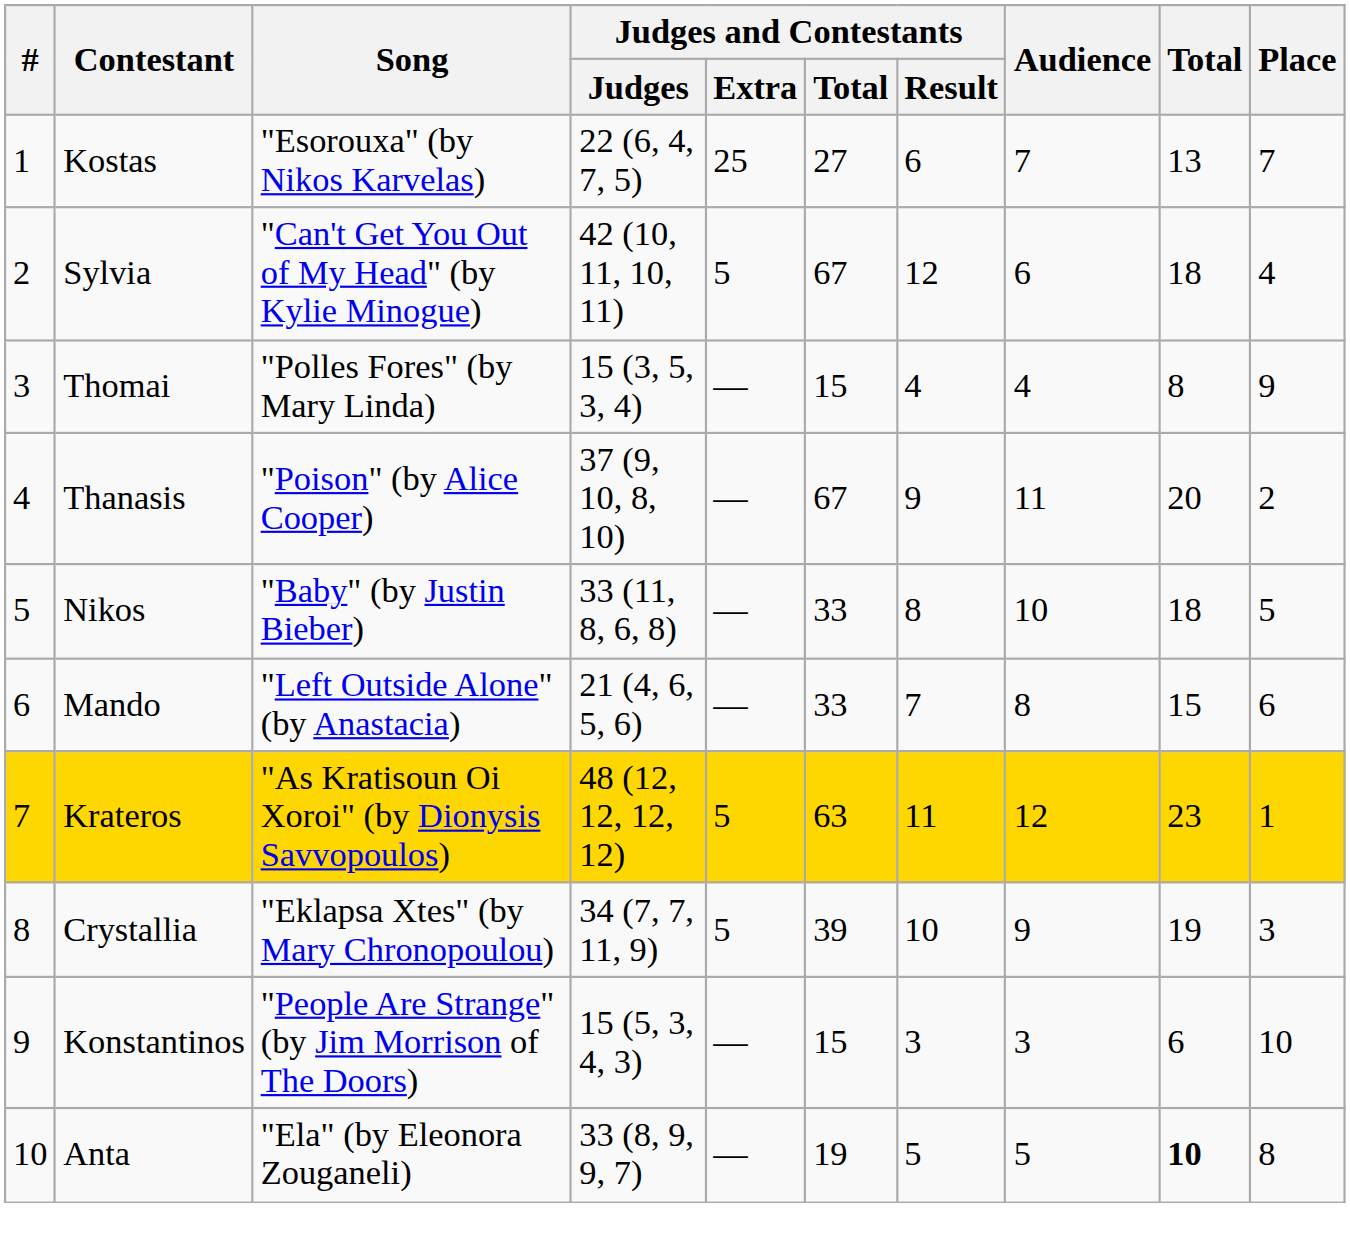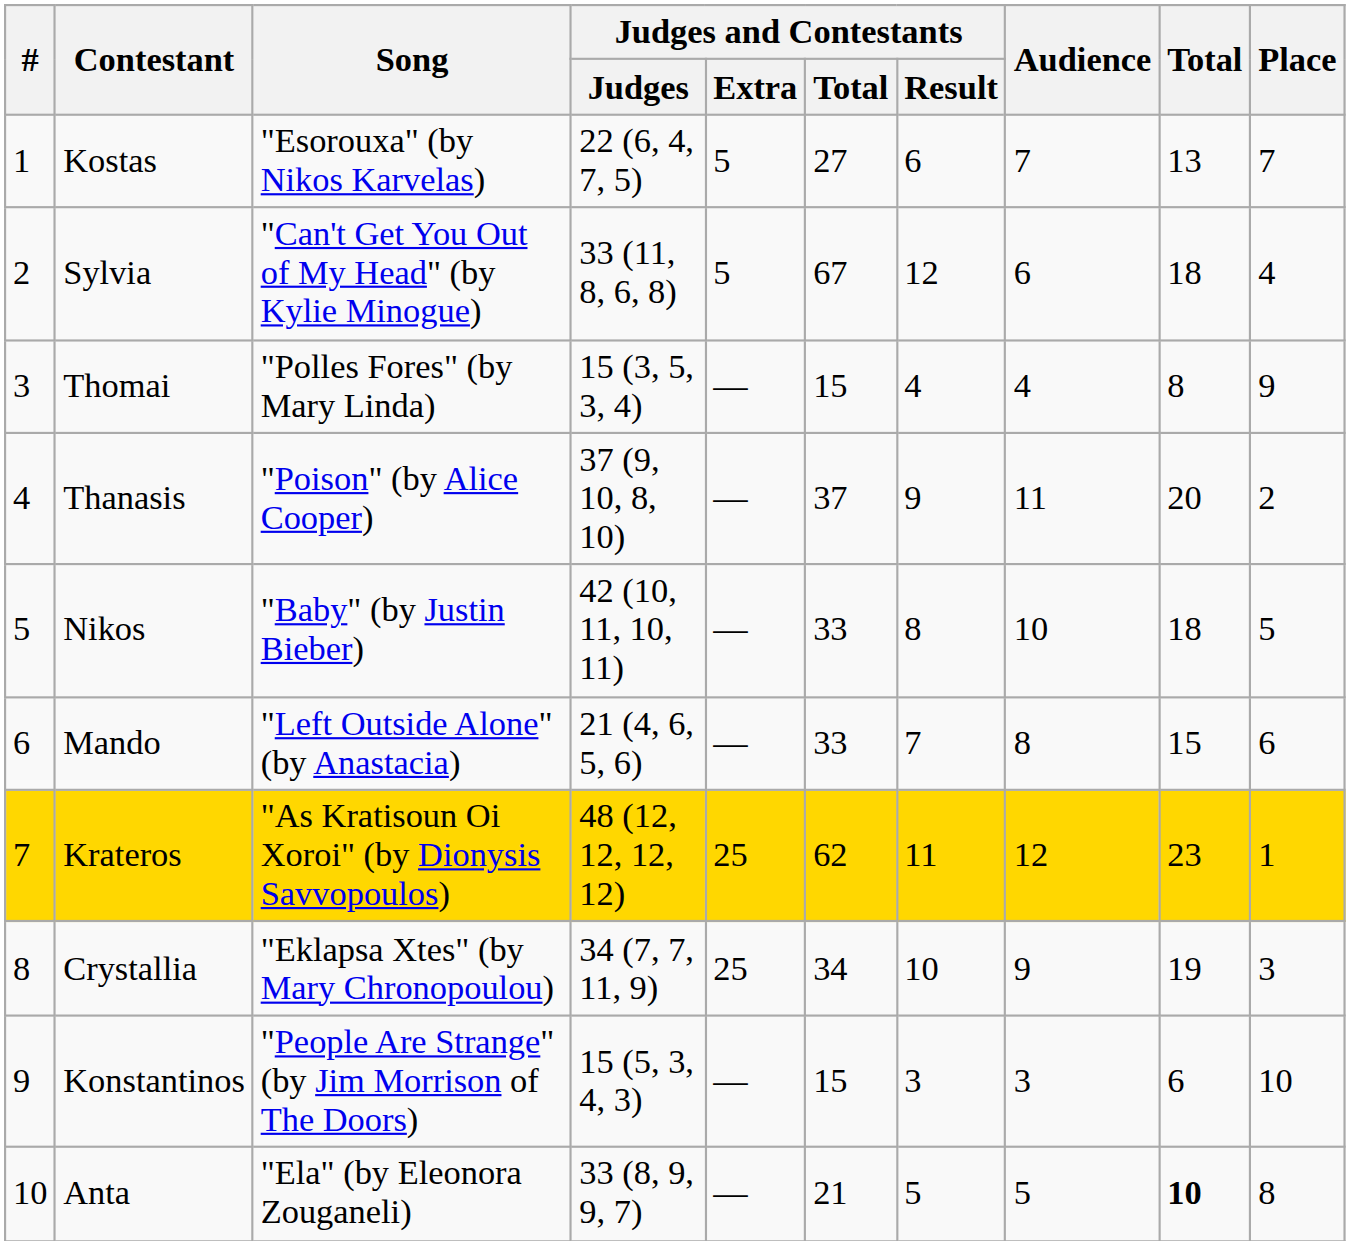 <table class="sortable wikitable" width="100%">
 <tr>
 <th rowspan="2">#</th>
 <th rowspan="2">Contestant</th>
 <th rowspan="2">Song</th>
 <th colspan="4">Judges and Contestants</th>
 <th rowspan="2">Audience</th>
 <th rowspan="2">Total</th>
 <th rowspan="2">Place</th>
 </tr>
 <tr>
 <th width=10%>Judges</th>
 <th>Extra</th>
 <th>Total</th>
 <th>Result</th>
 </tr>
 <tr>
 <td>1</td>
 <td>Kostas</td>
 <td>"Esorouxa" (by <a href='#'>Nikos Karvelas</a>)</td>
 <td>22 (6, 4, 7, 5)</td>
-<td>25</td>
+<td>5</td>
 <td>27</td>
 <td>6</td>
 <td>7</td>
 <td>13</td>
 <td>7</td>
 </tr>
 <tr>
 <td>2</td>
 <td>Sylvia</td>
 <td>"<a href='#'>Can't Get You Out of My Head</a>" (by <a href='#'>Kylie Minogue</a>)</td>
-<td>42 (10, 11, 10, 11)</td>
+<td>33 (11, 8, 6, 8)</td>
 <td>5</td>
 <td>67</td>
 <td>12</td>
 <td>6</td>
 <td>18</td>
 <td>4</td>
 </tr>
 <tr>
 <td>3</td>
 <td>Thomai</td>
 <td>"Polles Fores" (by Mary Linda)</td>
 <td>15 (3, 5, 3, 4)</td>
 <td>—</td>
 <td>15</td>
 <td>4</td>
 <td>4</td>
 <td>8</td>
 <td>9</td>
 </tr>
 <tr>
 <td>4</td>
 <td>Thanasis</td>
 <td>"<a href='#'>Poison</a>" (by <a href='#'>Alice Cooper</a>)</td>
 <td>37 (9, 10, 8, 10)</td>
 <td>—</td>
-<td>67</td>
+<td>37</td>
 <td>9</td>
 <td>11</td>
 <td>20</td>
 <td>2</td>
 </tr>
 <tr>
 <td>5</td>
 <td>Nikos</td>
 <td>"<a href='#'>Baby</a>" (by <a href='#'>Justin Bieber</a>)</td>
-<td>33 (11, 8, 6, 8)</td>
+<td>42 (10, 11, 10, 11)</td>
 <td>—</td>
 <td>33</td>
 <td>8</td>
 <td>10</td>
 <td>18</td>
 <td>5</td>
 </tr>
 <tr>
 <td>6</td>
 <td>Mando</td>
 <td>"<a href='#'>Left Outside Alone</a>" (by <a href='#'>Anastacia</a>)</td>
 <td>21 (4, 6, 5, 6)</td>
 <td>—</td>
 <td>33</td>
 <td>7</td>
 <td>8</td>
 <td>15</td>
 <td>6</td>
 </tr>
 <tr bgcolor="gold">
 <td>7</td>
 <td>Krateros</td>
 <td>"As Kratisoun Oi Xoroi" (by <a href='#'>Dionysis Savvopoulos</a>)</td>
 <td>48 (12, 12, 12, 12)</td>
-<td>5</td>
-<td>63</td>
+<td>25</td>
+<td>62</td>
 <td>11</td>
 <td>12</td>
 <td>23</td>
 <td>1</td>
 </tr>
 <tr>
 <td>8</td>
 <td>Crystallia</td>
 <td>"Eklapsa Xtes" (by <a href='#'>Mary Chronopoulou</a>)</td>
 <td>34 (7, 7, 11, 9)</td>
-<td>5</td>
-<td>39</td>
+<td>25</td>
+<td>34</td>
 <td>10</td>
 <td>9</td>
 <td>19</td>
 <td>3</td>
 </tr>
 <tr>
 <td>9</td>
 <td>Konstantinos</td>
 <td>"<a href='#'>People Are Strange</a>" (by <a href='#'>Jim Morrison</a> of <a href='#'>The Doors</a>)</td>
 <td>15 (5, 3, 4, 3)</td>
 <td>—</td>
 <td>15</td>
 <td>3</td>
 <td>3</td>
 <td>6</td>
 <td>10</td>
 </tr>
 <tr>
 <td>10</td>
 <td>Anta</td>
 <td>"Ela" (by Eleonora Zouganeli)</td>
 <td>33 (8, 9, 9, 7)</td>
 <td>—</td>
-<td>19</td>
+<td>21</td>
 <td>5</td>
 <td>5</td>
 <td><strong>10</strong></td>
 <td>8</td>
 </tr>
 </table>
